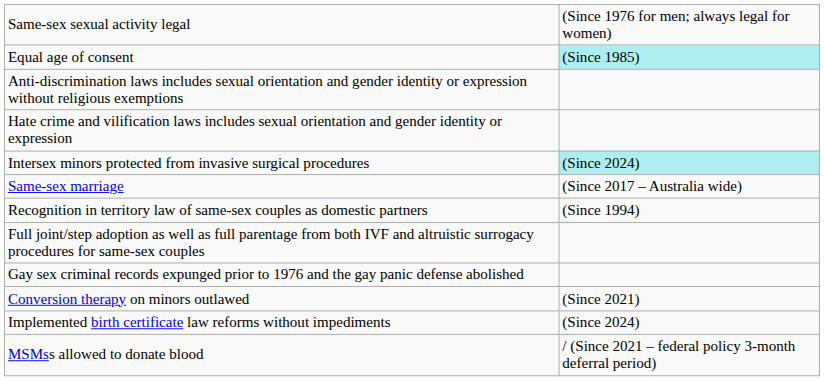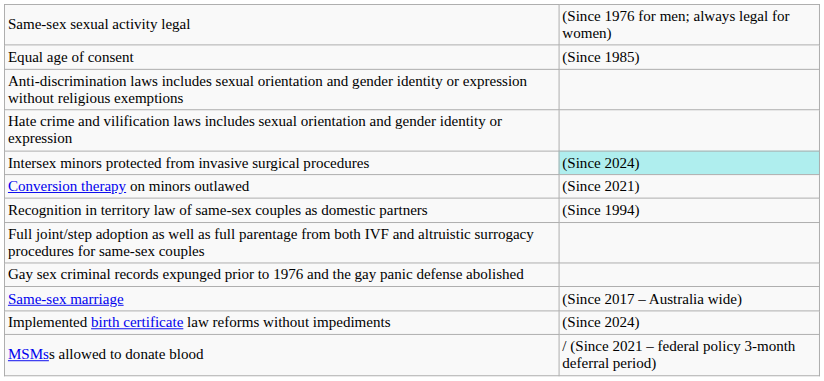 <table class="wikitable">
 <tr>
 <td>Same-sex sexual activity legal</td>
 <td> (Since 1976 for men; always legal for women)</td>
 </tr>
 <tr>
 <td>Equal age of consent</td>
-<td style="background: paleturquoise;"> (Since 1985)</td>
+<td> (Since 1985)</td>
 </tr>
 <tr>
 <td>Anti-discrimination laws includes sexual orientation and gender identity or expression without religious exemptions</td>
 <td></td>
 </tr>
 <tr>
 <td>Hate crime and vilification laws includes sexual orientation and gender identity or expression</td>
 <td></td>
 </tr>
 <tr>
 <td>Intersex minors protected from invasive surgical procedures</td>
 <td style="background: paleturquoise;"> (Since 2024)</td>
 </tr>
 <tr>
-<td><a href='#'>Same-sex marriage</a></td>
-<td> (Since 2017 – Australia wide)</td>
+<td><a href='#'>Conversion therapy</a> on minors outlawed</td>
+<td> (Since 2021)</td>
 </tr>
 <tr>
 <td>Recognition in territory law of same-sex couples as domestic partners</td>
 <td> (Since 1994)</td>
 </tr>
 <tr>
 <td>Full joint/step adoption as well as full parentage from both IVF and altruistic surrogacy procedures for same-sex couples</td>
 <td></td>
 </tr>
 <tr>
 <td>Gay sex criminal records expunged prior to 1976 and the gay panic defense abolished</td>
 <td></td>
 </tr>
 <tr>
-<td><a href='#'>Conversion therapy</a> on minors outlawed</td>
-<td> (Since 2021)</td>
+<td><a href='#'>Same-sex marriage</a></td>
+<td> (Since 2017 – Australia wide)</td>
 </tr>
 <tr>
 <td>Implemented <a href='#'>birth certificate</a> law reforms without impediments</td>
 <td> (Since 2024)</td>
 </tr>
 <tr>
 <td><a href='#'>MSMs</a>s allowed to donate blood</td>
 <td>/ (Since 2021 – federal policy 3-month deferral period)</td>
 </tr>
 </table>
